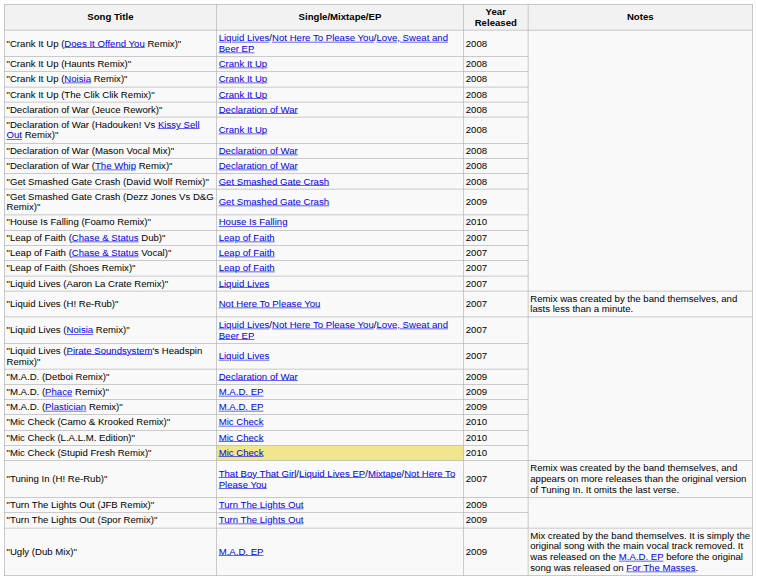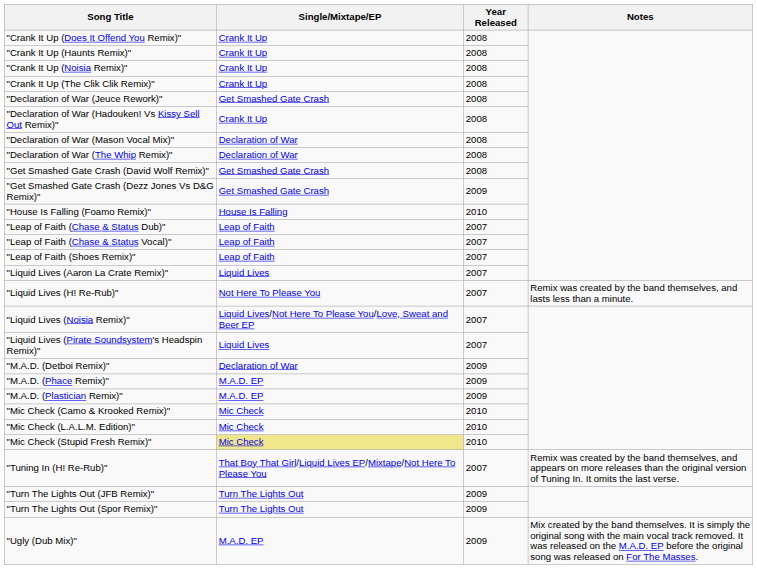 <table class="wikitable sortable">
 <tr>
 <th>Song Title</th>
 <th>Single/Mixtape/EP</th>
 <th>Year Released</th>
 <th width=30%>Notes</th>
 </tr>
 <tr>
 <td>"Crank It Up (<a href='#'>Does It Offend You</a> Remix)"</td>
-<td><a href='#'>Liquid Lives</a>/<a href='#'>Not Here To Please You</a>/<a href='#'>Love, Sweat and Beer EP</a></td>
+<td><a href='#'>Crank It Up</a></td>
 <td>2008</td>
 </tr>
 <tr>
 <td>"Crank It Up (Haunts Remix)"</td>
 <td><a href='#'>Crank It Up</a></td>
 <td>2008</td>
 </tr>
 <tr>
 <td>"Crank It Up (<a href='#'>Noisia</a> Remix)"</td>
 <td><a href='#'>Crank It Up</a></td>
 <td>2008</td>
 </tr>
 <tr>
 <td>"Crank It Up (The Clik Clik Remix)"</td>
 <td><a href='#'>Crank It Up</a></td>
 <td>2008</td>
 </tr>
 <tr>
 <td>"Declaration of War (Jeuce Rework)"</td>
-<td><a href='#'>Declaration of War</a></td>
+<td><a href='#'>Get Smashed Gate Crash</a></td>
 <td>2008</td>
 </tr>
 <tr>
 <td>"Declaration of War (Hadouken! Vs <a href='#'>Kissy Sell Out</a> Remix)"</td>
 <td><a href='#'>Crank It Up</a></td>
 <td>2008</td>
 </tr>
 <tr>
 <td>"Declaration of War (Mason Vocal Mix)"</td>
 <td><a href='#'>Declaration of War</a></td>
 <td>2008</td>
 </tr>
 <tr>
 <td>"Declaration of War (<a href='#'>The Whip</a> Remix)"</td>
 <td><a href='#'>Declaration of War</a></td>
 <td>2008</td>
 </tr>
 <tr>
 <td>"Get Smashed Gate Crash (David Wolf Remix)"</td>
 <td><a href='#'>Get Smashed Gate Crash</a></td>
 <td>2008</td>
 </tr>
 <tr>
 <td>"Get Smashed Gate Crash (Dezz Jones Vs D&G Remix)"</td>
 <td><a href='#'>Get Smashed Gate Crash</a></td>
 <td>2009</td>
 </tr>
 <tr>
 <td>"House Is Falling (Foamo Remix)"</td>
 <td><a href='#'>House Is Falling</a></td>
 <td>2010</td>
 </tr>
 <tr>
 <td>"Leap of Faith (<a href='#'>Chase & Status</a> Dub)"</td>
 <td><a href='#'>Leap of Faith</a></td>
 <td>2007</td>
 </tr>
 <tr>
 <td>"Leap of Faith (<a href='#'>Chase & Status</a> Vocal)"</td>
 <td><a href='#'>Leap of Faith</a></td>
 <td>2007</td>
 </tr>
 <tr>
 <td>"Leap of Faith (Shoes Remix)"</td>
 <td><a href='#'>Leap of Faith</a></td>
 <td>2007</td>
 </tr>
 <tr>
 <td>"Liquid Lives (Aaron La Crate Remix)"</td>
 <td><a href='#'>Liquid Lives</a></td>
 <td>2007</td>
 </tr>
 <tr>
 <td>"Liquid Lives (H! Re-Rub)"</td>
 <td><a href='#'>Not Here To Please You</a></td>
 <td>2007</td>
 <td>Remix was created by the band themselves, and lasts less than a minute.</td>
 </tr>
 <tr>
 <td>"Liquid Lives (<a href='#'>Noisia</a> Remix)"</td>
 <td><a href='#'>Liquid Lives</a>/<a href='#'>Not Here To Please You</a>/<a href='#'>Love, Sweat and Beer EP</a></td>
 <td>2007</td>
 </tr>
 <tr>
 <td>"Liquid Lives (<a href='#'>Pirate Soundsystem</a>'s Headspin Remix)"</td>
 <td><a href='#'>Liquid Lives</a></td>
 <td>2007</td>
 </tr>
 <tr>
 <td>"M.A.D. (Detboi Remix)"</td>
 <td><a href='#'>Declaration of War</a></td>
 <td>2009</td>
 </tr>
 <tr>
 <td>"M.A.D. (<a href='#'>Phace</a> Remix)"</td>
 <td><a href='#'>M.A.D. EP</a></td>
 <td>2009</td>
 </tr>
 <tr>
 <td>"M.A.D. (<a href='#'>Plastician</a> Remix)"</td>
 <td><a href='#'>M.A.D. EP</a></td>
 <td>2009</td>
 </tr>
 <tr>
 <td>"Mic Check (Camo & Krooked Remix)"</td>
 <td><a href='#'>Mic Check</a></td>
 <td>2010</td>
 </tr>
 <tr>
 <td>"Mic Check (L.A.L.M. Edition)"</td>
 <td><a href='#'>Mic Check</a></td>
 <td>2010</td>
 </tr>
 <tr>
 <td>"Mic Check (Stupid Fresh Remix)"</td>
 <td style="background: khaki;"><a href='#'>Mic Check</a></td>
 <td>2010</td>
 </tr>
 <tr>
 <td>"Tuning In (H! Re-Rub)"</td>
 <td><a href='#'>That Boy That Girl</a>/<a href='#'>Liquid Lives EP</a>/<a href='#'>Mixtape</a>/<a href='#'>Not Here To Please You</a></td>
 <td>2007</td>
 <td>Remix was created by the band themselves, and appears on more releases than the original version of Tuning In. It omits the last verse.</td>
 </tr>
 <tr>
 <td>"Turn The Lights Out (JFB Remix)"</td>
 <td><a href='#'>Turn The Lights Out</a></td>
 <td>2009</td>
 </tr>
 <tr>
 <td>"Turn The Lights Out (Spor Remix)"</td>
 <td><a href='#'>Turn The Lights Out</a></td>
 <td>2009</td>
 </tr>
 <tr>
 <td>"Ugly (Dub Mix)"</td>
 <td><a href='#'>M.A.D. EP</a></td>
 <td>2009</td>
 <td>Mix created by the band themselves. It is simply the original song with the main vocal track removed. It was released on the <a href='#'>M.A.D. EP</a> before the original song was released on <a href='#'>For The Masses</a>.</td>
 </tr>
 </table>
